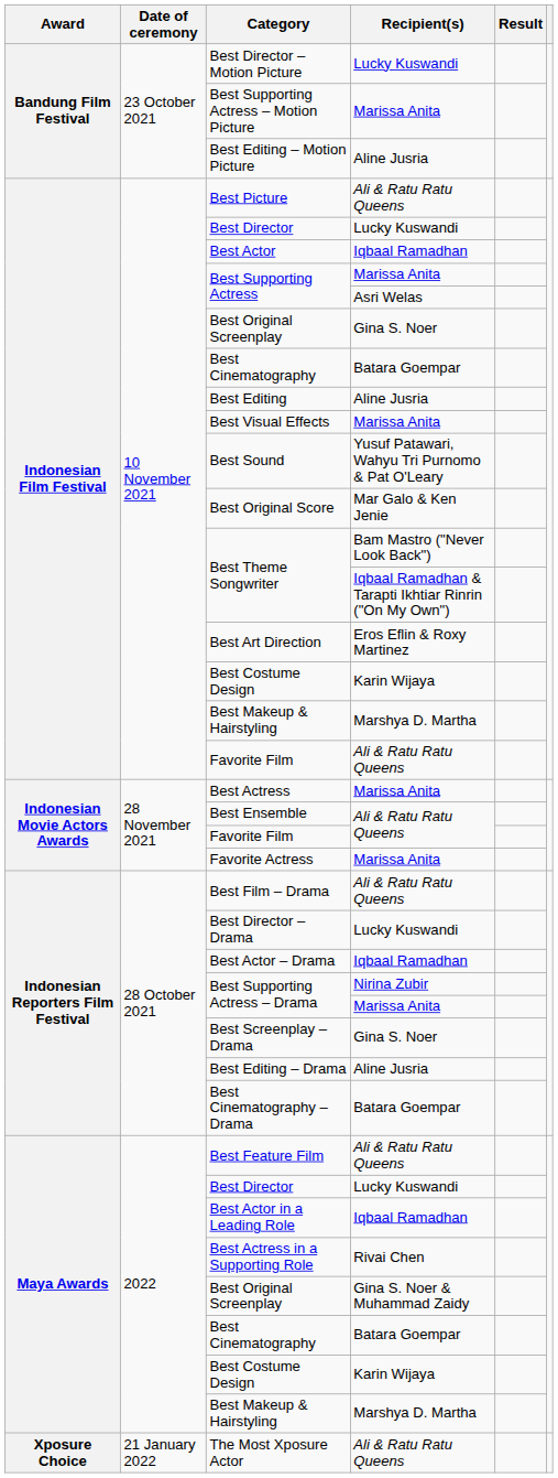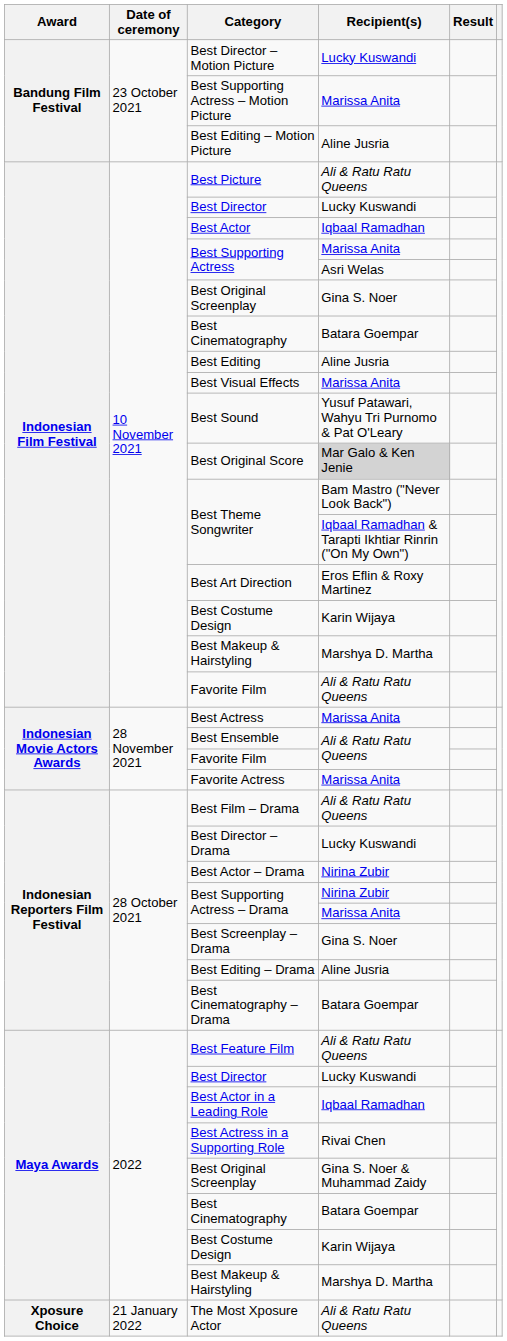 <table class="wikitable plainrowheaders sortable">
 <tr>
 <th scope="col">Award</th>
 <th scope="col">Date of ceremony</th>
 <th scope="col">Category</th>
 <th scope="col">Recipient(s)</th>
 <th scope="col">Result</th>
 <th scope="col" class="unsortable"></th>
 </tr>
 <tr>
 <th scope="row" rowspan="3">Bandung Film Festival</th>
 <td rowspan="3">23 October 2021</td>
 <td>Best Director – Motion Picture</td>
 <td><a href='#'>Lucky Kuswandi</a></td>
 <td></td>
 <td rowspan="3" style="text-align:center"></td>
 </tr>
 <tr>
 <td>Best Supporting Actress – Motion Picture</td>
 <td><a href='#'>Marissa Anita</a></td>
 <td></td>
 </tr>
 <tr>
 <td>Best Editing – Motion Picture</td>
 <td>Aline Jusria</td>
 <td></td>
 </tr>
 <tr>
 <th scope="row" rowspan="17"><a href='#'>Indonesian Film Festival</a></th>
 <td rowspan="17"><a href='#'>10 November 2021</a></td>
 <td><a href='#'>Best Picture</a></td>
 <td><em>Ali & Ratu Ratu Queens</em></td>
 <td></td>
 <td rowspan="17" style="text-align:center"></td>
 </tr>
 <tr>
 <td><a href='#'>Best Director</a></td>
 <td>Lucky Kuswandi</td>
 <td></td>
 </tr>
 <tr>
 <td><a href='#'>Best Actor</a></td>
 <td><a href='#'>Iqbaal Ramadhan</a></td>
 <td></td>
 </tr>
 <tr>
 <td rowspan="2"><a href='#'>Best Supporting Actress</a></td>
 <td><a href='#'>Marissa Anita</a></td>
 <td></td>
 </tr>
 <tr>
 <td>Asri Welas</td>
 <td></td>
 </tr>
 <tr>
 <td>Best Original Screenplay</td>
 <td>Gina S. Noer</td>
 <td></td>
 </tr>
 <tr>
 <td>Best Cinematography</td>
 <td>Batara Goempar</td>
 <td></td>
 </tr>
 <tr>
 <td>Best Editing</td>
 <td>Aline Jusria</td>
 <td></td>
 </tr>
 <tr>
 <td>Best Visual Effects</td>
 <td><a href='#'>Marissa Anita</a></td>
 <td></td>
 </tr>
 <tr>
 <td>Best Sound</td>
 <td>Yusuf Patawari, Wahyu Tri Purnomo & Pat O'Leary</td>
 <td></td>
 </tr>
 <tr>
 <td>Best Original Score</td>
-<td>Mar Galo & Ken Jenie</td>
+<td style="background: lightgrey;">Mar Galo & Ken Jenie</td>
 <td></td>
 </tr>
 <tr>
 <td rowspan="2">Best Theme Songwriter</td>
 <td>Bam Mastro ("Never Look Back")</td>
 <td></td>
 </tr>
 <tr>
 <td><a href='#'>Iqbaal Ramadhan</a> & Tarapti Ikhtiar Rinrin ("On My Own")</td>
 <td></td>
 </tr>
 <tr>
 <td>Best Art Direction</td>
 <td>Eros Eflin & Roxy Martinez</td>
 <td></td>
 </tr>
 <tr>
 <td>Best Costume Design</td>
 <td>Karin Wijaya</td>
 <td></td>
 </tr>
 <tr>
 <td>Best Makeup & Hairstyling</td>
 <td>Marshya D. Martha</td>
 <td></td>
 </tr>
 <tr>
 <td>Favorite Film</td>
 <td><em>Ali & Ratu Ratu Queens</em></td>
 <td></td>
 </tr>
 <tr>
 <th scope="row" rowspan="4"><a href='#'>Indonesian Movie Actors Awards</a></th>
 <td rowspan="4">28 November 2021</td>
 <td>Best Actress</td>
 <td><a href='#'>Marissa Anita</a></td>
 <td></td>
 <td rowspan="4" style="text-align:center"></td>
 </tr>
 <tr>
 <td>Best Ensemble</td>
 <td rowspan="2"><em>Ali & Ratu Ratu Queens</em></td>
 <td></td>
 </tr>
 <tr>
 <td>Favorite Film</td>
 <td></td>
 </tr>
 <tr>
 <td>Favorite Actress</td>
 <td><a href='#'>Marissa Anita</a></td>
 <td></td>
 </tr>
 <tr>
 <th scope="row" rowspan="8">Indonesian Reporters Film Festival</th>
 <td rowspan="8">28 October 2021</td>
 <td>Best Film – Drama</td>
 <td><em>Ali & Ratu Ratu Queens</em></td>
 <td></td>
 <td rowspan="8" style="text-align:center"></td>
 </tr>
 <tr>
 <td>Best Director – Drama</td>
 <td>Lucky Kuswandi</td>
 <td></td>
 </tr>
 <tr>
 <td>Best Actor – Drama</td>
-<td><a href='#'>Iqbaal Ramadhan</a></td>
+<td><a href='#'>Nirina Zubir</a></td>
 <td></td>
 </tr>
 <tr>
 <td rowspan="2">Best Supporting Actress – Drama</td>
 <td><a href='#'>Nirina Zubir</a></td>
 <td></td>
 </tr>
 <tr>
 <td><a href='#'>Marissa Anita</a></td>
 <td></td>
 </tr>
 <tr>
 <td>Best Screenplay – Drama</td>
 <td>Gina S. Noer</td>
 <td></td>
 </tr>
 <tr>
 <td>Best Editing – Drama</td>
 <td>Aline Jusria</td>
 <td></td>
 </tr>
 <tr>
 <td>Best Cinematography – Drama</td>
 <td>Batara Goempar</td>
 <td></td>
 </tr>
 <tr>
 <th scope="row" rowspan="8"><a href='#'>Maya Awards</a></th>
 <td rowspan="8">2022</td>
 <td><a href='#'>Best Feature Film</a></td>
 <td><em>Ali & Ratu Ratu Queens</em></td>
 <td></td>
 <td rowspan="8" style="text-align:center"></td>
 </tr>
 <tr>
 <td><a href='#'>Best Director</a></td>
 <td>Lucky Kuswandi</td>
 <td></td>
 </tr>
 <tr>
 <td><a href='#'>Best Actor in a Leading Role</a></td>
 <td><a href='#'>Iqbaal Ramadhan</a></td>
 <td></td>
 </tr>
 <tr>
 <td><a href='#'>Best Actress in a Supporting Role</a></td>
 <td>Rivai Chen</td>
 <td></td>
 </tr>
 <tr>
 <td>Best Original Screenplay</td>
 <td>Gina S. Noer & Muhammad Zaidy</td>
 <td></td>
 </tr>
 <tr>
 <td>Best Cinematography</td>
 <td>Batara Goempar</td>
 <td></td>
 </tr>
 <tr>
 <td>Best Costume Design</td>
 <td>Karin Wijaya</td>
 <td></td>
 </tr>
 <tr>
 <td>Best Makeup & Hairstyling</td>
 <td>Marshya D. Martha</td>
 <td></td>
 </tr>
 <tr>
 <th scope="row" rowspan="1">Xposure Choice</th>
 <td>21 January 2022</td>
 <td>The Most Xposure Actor</td>
 <td><em>Ali & Ratu Ratu Queens</em></td>
 <td></td>
 <td style="text-align:center"><br></td>
 </tr>
 </table>
